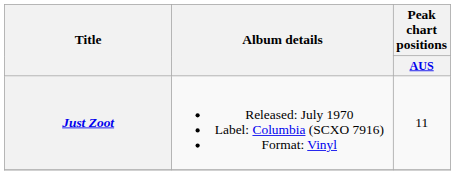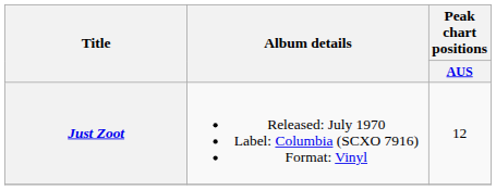 <table class="wikitable plainrowheaders" style="text-align:center;" border="1">
 <tr>
 <th scope="col" rowspan="2" style="width:12em;">Title</th>
 <th scope="col" rowspan="2" style="width:16em;">Album details</th>
 <th scope="col" colspan="1">Peak chart positions</th>
 </tr>
 <tr>
 <th scope="col" style="width:3em;font-size:90%;"><a href='#'>AUS</a></th>
 </tr>
 <tr>
 <th scope="row"><em><a href='#'>Just Zoot</a></em></th>
 <td><br><ul><li>Released: July 1970</li><li>Label: <a href='#'>Columbia</a> (SCXO 7916)</li><li>Format: <a href='#'>Vinyl</a></li></ul></td>
-<td>11</td>
+<td>12</td>
 </tr>
 <tr>
 </tr>
 </table>
